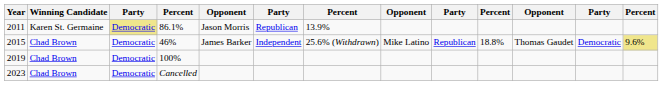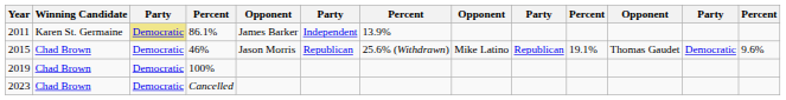 <table class="wikitable" style="margin:0.5em auto; font-size:95%;">
 <tr>
 <th>Year</th>
 <th>Winning Candidate</th>
 <th>Party</th>
 <th>Percent</th>
 <th>Opponent</th>
 <th>Party</th>
 <th>Percent</th>
 <th>Opponent</th>
 <th>Party</th>
 <th>Percent</th>
 <th>Opponent</th>
 <th>Party</th>
 <th>Percent</th>
 </tr>
 <tr>
 <td>2011</td>
 <td>Karen St. Germaine</td>
 <td style="background: khaki;"><a href='#'>Democratic</a></td>
 <td>86.1%</td>
-<td>Jason Morris</td>
-<td><a href='#'>Republican</a></td>
+<td>James Barker</td>
+<td><a href='#'>Independent</a></td>
 <td>13.9%</td>
 <td></td>
 <td></td>
 <td></td>
 <td></td>
 <td></td>
 <td></td>
 </tr>
 <tr>
 <td>2015 </td>
 <td><a href='#'>Chad Brown</a></td>
 <td><a href='#'>Democratic</a></td>
 <td>46%</td>
-<td>James Barker</td>
-<td><a href='#'>Independent</a></td>
+<td>Jason Morris</td>
+<td><a href='#'>Republican</a></td>
 <td>25.6% (<em>Withdrawn</em>)</td>
 <td>Mike Latino</td>
 <td><a href='#'>Republican</a></td>
-<td>18.8%</td>
+<td>19.1%</td>
 <td>Thomas Gaudet</td>
 <td><a href='#'>Democratic</a></td>
-<td style="background: khaki;">9.6%</td>
+<td>9.6%</td>
 </tr>
 <tr>
 <td>2019</td>
 <td><a href='#'>Chad Brown</a></td>
 <td><a href='#'>Democratic</a></td>
 <td>100%</td>
 <td></td>
 <td></td>
 <td></td>
 <td></td>
 <td></td>
 <td></td>
 <td></td>
 <td></td>
 <td></td>
 </tr>
 <tr>
 <td>2023</td>
 <td><a href='#'>Chad Brown</a></td>
 <td><a href='#'>Democratic</a></td>
 <td><em>Cancelled</em></td>
 <td></td>
 <td></td>
 <td></td>
 <td></td>
 <td></td>
 <td></td>
 <td></td>
 <td></td>
 <td></td>
 </tr>
 </table>
